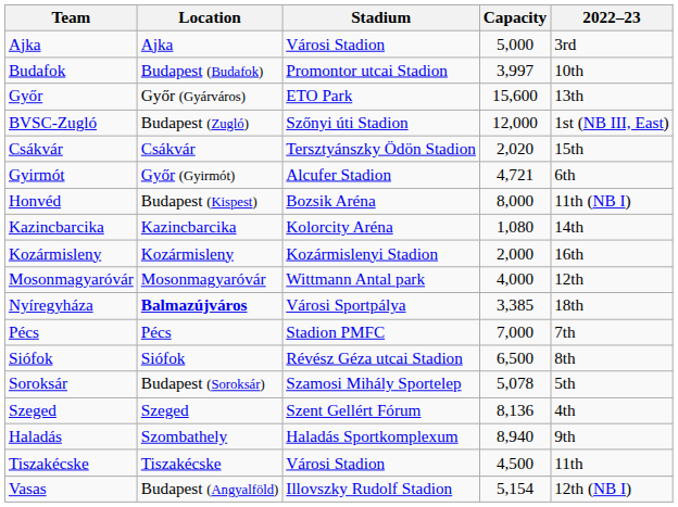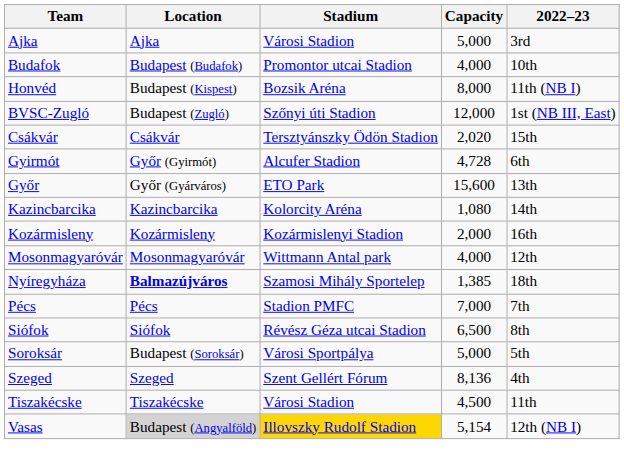 <table class="wikitable sortable">
 <tr>
 <th>Team</th>
 <th>Location</th>
 <th>Stadium</th>
 <th>Capacity</th>
 <th data-sort-type="number">2022–23</th>
 </tr>
 <tr>
 <td><a href='#'>Ajka</a></td>
 <td><a href='#'>Ajka</a></td>
 <td><a href='#'>Városi Stadion</a></td>
 <td align="center">5,000</td>
 <td>3rd</td>
 </tr>
 <tr>
 <td><a href='#'>Budafok</a></td>
 <td><a href='#'>Budapest</a> <small>(<a href='#'>Budafok</a>)</small></td>
 <td><a href='#'>Promontor utcai Stadion</a></td>
-<td align="center">3,997</td>
+<td align="center">4,000</td>
 <td>10th</td>
 </tr>
 <tr>
-<td><a href='#'>Győr</a></td>
-<td>Győr <small>(Gyárváros)</small></td>
-<td><a href='#'>ETO Park</a></td>
-<td align="center">15,600</td>
-<td>13th</td>
+<td><a href='#'>Honvéd</a></td>
+<td>Budapest <small>(<a href='#'>Kispest</a>)</small></td>
+<td><a href='#'>Bozsik Aréna</a></td>
+<td align="center">8,000</td>
+<td> 11th (<a href='#'>NB I</a>)</td>
 </tr>
 <tr>
 <td><a href='#'>BVSC-Zugló</a></td>
 <td>Budapest <small>(<a href='#'>Zugló</a>)</small></td>
 <td><a href='#'>Szőnyi úti Stadion</a></td>
 <td align="center">12,000</td>
 <td> 1st (<a href='#'>NB III, East</a>)</td>
 </tr>
 <tr>
 <td><a href='#'>Csákvár</a></td>
 <td><a href='#'>Csákvár</a></td>
 <td><a href='#'>Tersztyánszky Ödön Stadion</a></td>
 <td align="center">2,020</td>
 <td>15th</td>
 </tr>
 <tr>
 <td><a href='#'>Gyirmót</a></td>
 <td><a href='#'>Győr</a> <small>(Gyirmót)</small></td>
 <td><a href='#'>Alcufer Stadion</a></td>
-<td align="center">4,721</td>
+<td align="center">4,728</td>
 <td>6th</td>
 </tr>
 <tr>
-<td><a href='#'>Honvéd</a></td>
-<td>Budapest <small>(<a href='#'>Kispest</a>)</small></td>
-<td><a href='#'>Bozsik Aréna</a></td>
-<td align="center">8,000</td>
-<td> 11th (<a href='#'>NB I</a>)</td>
+<td><a href='#'>Győr</a></td>
+<td>Győr <small>(Gyárváros)</small></td>
+<td><a href='#'>ETO Park</a></td>
+<td align="center">15,600</td>
+<td>13th</td>
 </tr>
 <tr>
 <td><a href='#'>Kazincbarcika</a></td>
 <td><a href='#'>Kazincbarcika</a></td>
 <td><a href='#'>Kolorcity Aréna</a></td>
 <td align="center">1,080</td>
 <td>14th</td>
 </tr>
 <tr>
 <td><a href='#'>Kozármisleny</a></td>
 <td><a href='#'>Kozármisleny</a></td>
 <td><a href='#'>Kozármislenyi Stadion</a></td>
 <td align="center">2,000</td>
 <td>16th</td>
 </tr>
 <tr>
 <td><a href='#'>Mosonmagyaróvár</a></td>
 <td><a href='#'>Mosonmagyaróvár</a></td>
 <td><a href='#'>Wittmann Antal park</a></td>
 <td align="center">4,000</td>
 <td>12th</td>
 </tr>
 <tr>
 <td><a href='#'>Nyíregyháza</a></td>
 <td><strong><a href='#'>Balmazújváros</a></strong></td>
-<td><a href='#'>Városi Sportpálya</a></td>
-<td align="center">3,385</td>
+<td><a href='#'>Szamosi Mihály Sportelep</a></td>
+<td align="center">1,385</td>
 <td>18th</td>
 </tr>
 <tr>
 <td><a href='#'>Pécs</a></td>
 <td><a href='#'>Pécs</a></td>
 <td><a href='#'>Stadion PMFC</a></td>
 <td align="center">7,000</td>
 <td>7th</td>
 </tr>
 <tr>
 <td><a href='#'>Siófok</a></td>
 <td><a href='#'>Siófok</a></td>
 <td><a href='#'>Révész Géza utcai Stadion</a></td>
 <td align="center">6,500</td>
 <td>8th</td>
 </tr>
 <tr>
 <td><a href='#'>Soroksár</a></td>
 <td>Budapest <small>(<a href='#'>Soroksár</a>)</small></td>
-<td><a href='#'>Szamosi Mihály Sportelep</a></td>
-<td align="center">5,078</td>
+<td><a href='#'>Városi Sportpálya</a></td>
+<td align="center">5,000</td>
 <td>5th</td>
 </tr>
 <tr>
 <td><a href='#'>Szeged</a></td>
 <td><a href='#'>Szeged</a></td>
 <td><a href='#'>Szent Gellért Fórum</a></td>
 <td align="center">8,136</td>
 <td>4th</td>
 </tr>
 <tr>
-<td><a href='#'>Haladás</a></td>
-<td><a href='#'>Szombathely</a></td>
-<td><a href='#'>Haladás Sportkomplexum</a></td>
-<td align="center">8,940</td>
-<td>9th</td>
-</tr>
-<tr>
 <td><a href='#'>Tiszakécske</a></td>
 <td><a href='#'>Tiszakécske</a></td>
 <td><a href='#'>Városi Stadion</a></td>
 <td align="center">4,500</td>
 <td>11th</td>
 </tr>
 <tr>
 <td><a href='#'>Vasas</a></td>
-<td>Budapest <small>(<a href='#'>Angyalföld</a>)</small></td>
-<td><a href='#'>Illovszky Rudolf Stadion</a></td>
+<td style="background: lightgrey;">Budapest <small>(<a href='#'>Angyalföld</a>)</small></td>
+<td style="background: gold;"><a href='#'>Illovszky Rudolf Stadion</a></td>
 <td align="center">5,154</td>
 <td> 12th (<a href='#'>NB I</a>)</td>
 </tr>
 </table>
